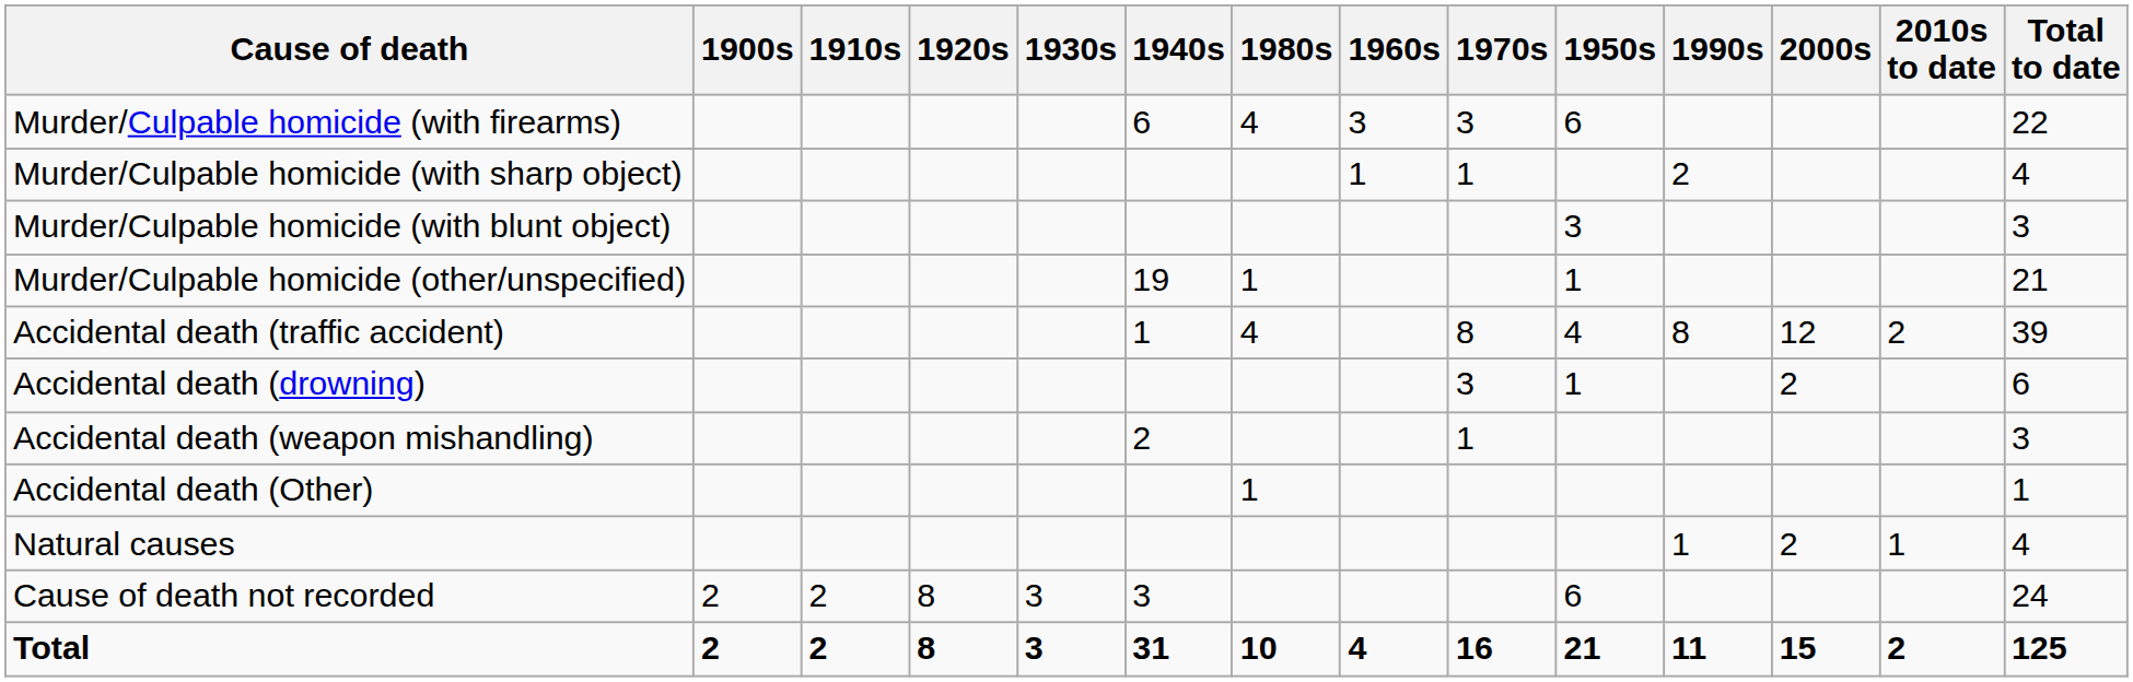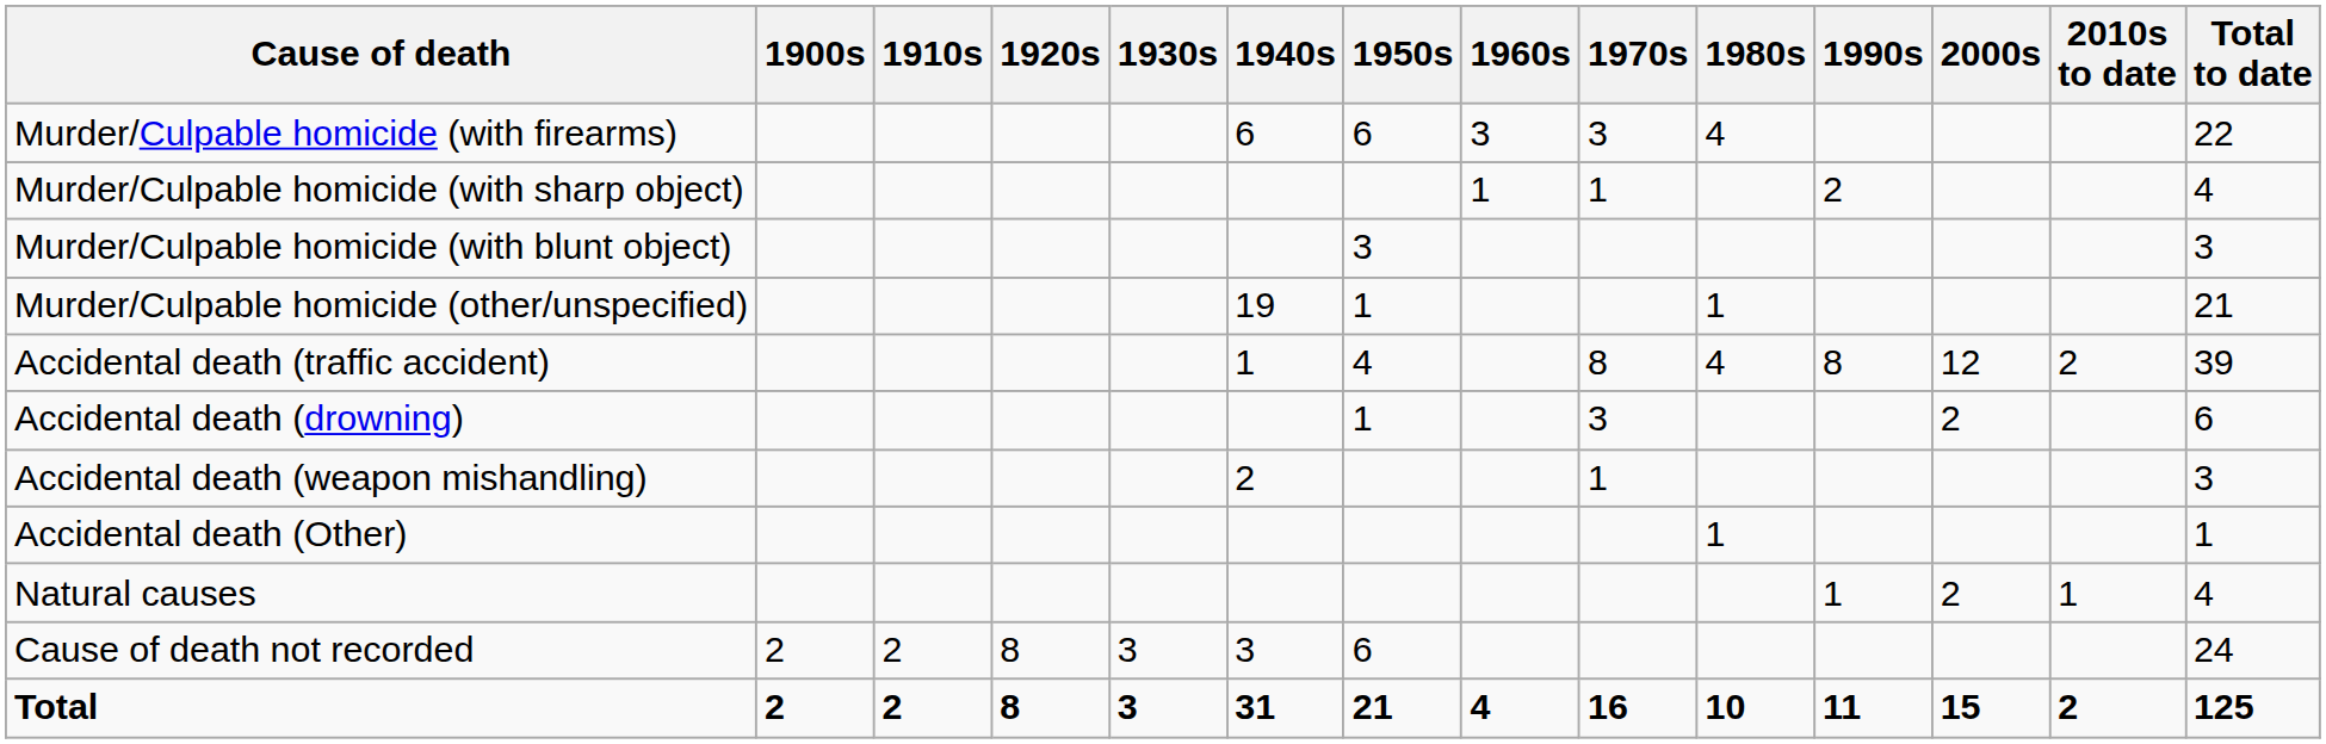 <table class="wikitable sortable">
 <tr>
 <th>Cause of death</th>
 <th>1900s</th>
 <th>1910s</th>
 <th>1920s</th>
 <th>1930s</th>
 <th>1940s</th>
-<th>1980s</th>
+<th>1950s</th>
 <th>1960s</th>
 <th>1970s</th>
-<th>1950s</th>
+<th>1980s</th>
 <th>1990s</th>
 <th>2000s</th>
 <th>2010s<br>to date</th>
 <th>Total<br>to date</th>
 </tr>
 <tr>
 <td>Murder/<a href='#'>Culpable homicide</a> (with firearms)</td>
 <td></td>
 <td></td>
 <td></td>
 <td></td>
 <td>6</td>
-<td>4</td>
+<td>6</td>
 <td>3</td>
 <td>3</td>
-<td>6</td>
+<td>4</td>
 <td></td>
 <td></td>
 <td></td>
 <td>22</td>
 </tr>
 <tr>
 <td>Murder/Culpable homicide (with sharp object)</td>
 <td></td>
 <td></td>
 <td></td>
 <td></td>
 <td></td>
 <td></td>
 <td>1</td>
 <td>1</td>
 <td></td>
 <td>2</td>
 <td></td>
 <td></td>
 <td>4</td>
 </tr>
 <tr>
 <td>Murder/Culpable homicide (with blunt object)</td>
 <td></td>
 <td></td>
 <td></td>
 <td></td>
 <td></td>
+<td>3</td>
 <td></td>
 <td></td>
 <td></td>
-<td>3</td>
 <td></td>
 <td></td>
 <td></td>
 <td>3</td>
 </tr>
 <tr>
 <td>Murder/Culpable homicide (other/unspecified)</td>
 <td></td>
 <td></td>
 <td></td>
 <td></td>
 <td>19</td>
 <td>1</td>
 <td></td>
 <td></td>
 <td>1</td>
 <td></td>
 <td></td>
 <td></td>
 <td>21</td>
 </tr>
 <tr>
 <td>Accidental death (traffic accident)</td>
 <td></td>
 <td></td>
 <td></td>
 <td></td>
 <td>1</td>
 <td>4</td>
 <td></td>
 <td>8</td>
 <td>4</td>
 <td>8</td>
 <td>12</td>
 <td>2</td>
 <td>39</td>
 </tr>
 <tr>
 <td>Accidental death (<a href='#'>drowning</a>)</td>
 <td></td>
 <td></td>
 <td></td>
 <td></td>
 <td></td>
-<td></td>
+<td>1</td>
 <td></td>
 <td>3</td>
-<td>1</td>
+<td></td>
 <td></td>
 <td>2</td>
 <td></td>
 <td>6</td>
 </tr>
 <tr>
 <td>Accidental death (weapon mishandling)</td>
 <td></td>
 <td></td>
 <td></td>
 <td></td>
 <td>2</td>
 <td></td>
 <td></td>
 <td>1</td>
 <td></td>
 <td></td>
 <td></td>
 <td></td>
 <td>3</td>
 </tr>
 <tr>
 <td>Accidental death (Other)</td>
 <td></td>
 <td></td>
 <td></td>
 <td></td>
 <td></td>
-<td>1</td>
 <td></td>
 <td></td>
 <td></td>
+<td>1</td>
 <td></td>
 <td></td>
 <td></td>
 <td>1</td>
 </tr>
 <tr>
 <td>Natural causes</td>
 <td></td>
 <td></td>
 <td></td>
 <td></td>
 <td></td>
 <td></td>
 <td></td>
 <td></td>
 <td></td>
 <td>1</td>
 <td>2</td>
 <td>1</td>
 <td>4</td>
 </tr>
 <tr>
 <td>Cause of death not recorded</td>
 <td>2</td>
 <td>2</td>
 <td>8</td>
 <td>3</td>
 <td>3</td>
+<td>6</td>
 <td></td>
 <td></td>
 <td></td>
-<td>6</td>
 <td></td>
 <td></td>
 <td></td>
 <td>24</td>
 </tr>
 <tr>
 <td><strong>Total</strong></td>
 <td><strong>2</strong></td>
 <td><strong>2</strong></td>
 <td><strong>8</strong></td>
 <td><strong>3</strong></td>
 <td><strong>31</strong></td>
-<td><strong>10</strong></td>
+<td><strong>21</strong></td>
 <td><strong>4</strong></td>
 <td><strong>16</strong></td>
-<td><strong>21</strong></td>
+<td><strong>10</strong></td>
 <td><strong>11</strong></td>
 <td><strong>15</strong></td>
 <td><strong>2</strong></td>
 <td><strong>125</strong></td>
 </tr>
 </table>
